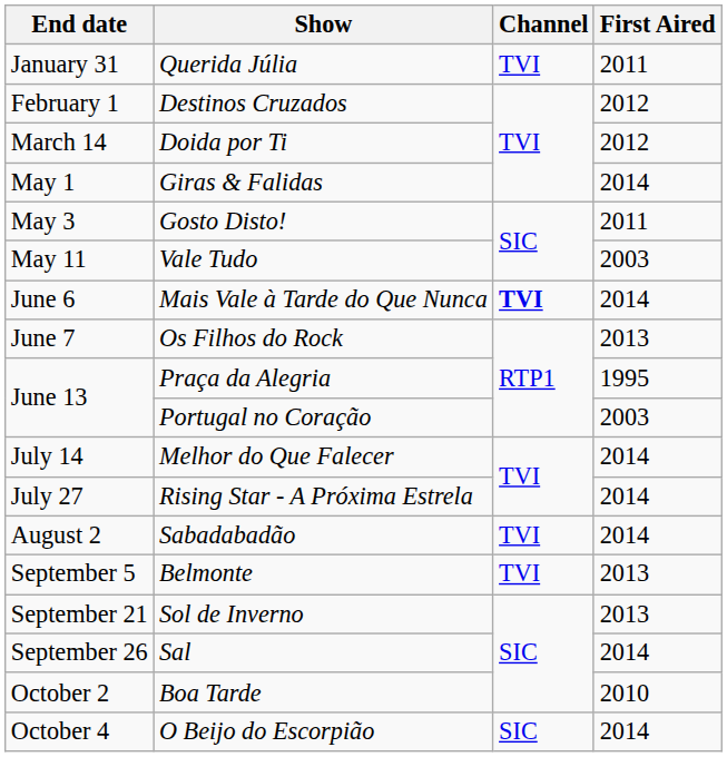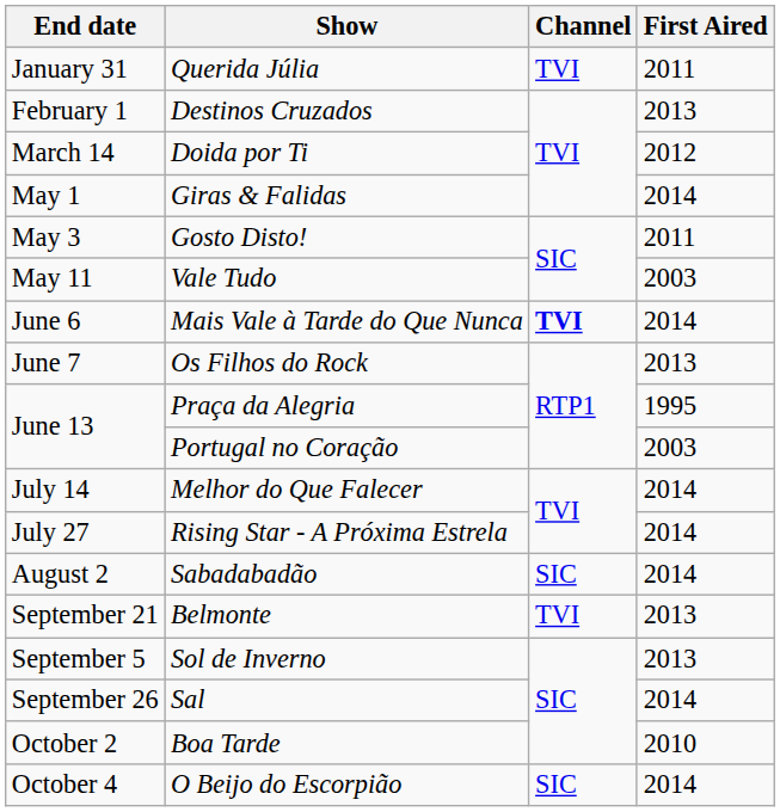 <table class="wikitable">
 <tr>
 <th>End date</th>
 <th>Show</th>
 <th>Channel</th>
 <th>First Aired</th>
 </tr>
 <tr>
 <td>January 31</td>
 <td><em>Querida Júlia</em></td>
 <td><a href='#'>TVI</a></td>
 <td>2011</td>
 </tr>
 <tr>
 <td>February 1</td>
 <td><em>Destinos Cruzados</em></td>
 <td rowspan=3><a href='#'>TVI</a></td>
-<td>2012</td>
+<td>2013</td>
 </tr>
 <tr>
 <td>March 14</td>
 <td><em>Doida por Ti</em></td>
 <td>2012</td>
 </tr>
 <tr>
 <td>May 1</td>
 <td><em>Giras & Falidas</em></td>
 <td>2014</td>
 </tr>
 <tr>
 <td>May 3</td>
 <td><em>Gosto Disto!</em></td>
 <td rowspan=2><a href='#'>SIC</a></td>
 <td>2011</td>
 </tr>
 <tr>
 <td>May 11</td>
 <td><em>Vale Tudo</em></td>
 <td>2003</td>
 </tr>
 <tr>
 <td>June 6</td>
 <td><em>Mais Vale à Tarde do Que Nunca</em></td>
 <td><strong><a href='#'>TVI</a></strong></td>
 <td>2014</td>
 </tr>
 <tr>
 <td>June 7</td>
 <td><em>Os Filhos do Rock</em></td>
 <td rowspan=3><a href='#'>RTP1</a></td>
 <td>2013</td>
 </tr>
 <tr>
 <td rowspan=2>June 13</td>
 <td><em>Praça da Alegria</em></td>
 <td>1995</td>
 </tr>
 <tr>
 <td><em>Portugal no Coração</em></td>
 <td>2003</td>
 </tr>
 <tr>
 <td>July 14</td>
 <td><em>Melhor do Que Falecer</em></td>
 <td rowspan=2><a href='#'>TVI</a></td>
 <td>2014</td>
 </tr>
 <tr>
 <td>July 27</td>
 <td><em>Rising Star - A Próxima Estrela</em></td>
 <td>2014</td>
 </tr>
 <tr>
 <td>August 2</td>
 <td><em>Sabadabadão</em></td>
-<td><a href='#'>TVI</a></td>
+<td><a href='#'>SIC</a></td>
 <td>2014</td>
 </tr>
 <tr>
-<td>September 5</td>
+<td>September 21</td>
 <td><em>Belmonte</em></td>
 <td><a href='#'>TVI</a></td>
 <td>2013</td>
 </tr>
 <tr>
-<td>September 21</td>
+<td>September 5</td>
 <td><em>Sol de Inverno</em></td>
 <td rowspan=3><a href='#'>SIC</a></td>
 <td>2013</td>
 </tr>
 <tr>
 <td>September 26</td>
 <td><em>Sal</em></td>
 <td>2014</td>
 </tr>
 <tr>
 <td>October 2</td>
 <td><em>Boa Tarde</em></td>
 <td>2010</td>
 </tr>
 <tr>
 <td>October 4</td>
 <td><em>O Beijo do Escorpião</em></td>
 <td><a href='#'>SIC</a></td>
 <td>2014</td>
 </tr>
 </table>
